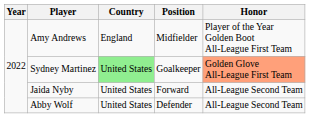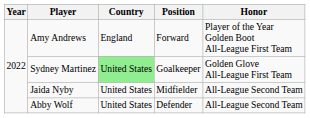 <table class="wikitable">
 <tr>
 <th>Year</th>
 <th>Player</th>
 <th>Country</th>
 <th>Position</th>
 <th>Honor</th>
 </tr>
 <tr>
 <td rowspan=4>2022</td>
 <td>Amy Andrews</td>
 <td> England</td>
-<td>Midfielder</td>
+<td>Forward</td>
 <td>Player of the Year<br>Golden Boot<br>All-League First Team</td>
 </tr>
 <tr>
 <td>Sydney Martinez</td>
 <td style="background: lightgreen;"> United States</td>
 <td>Goalkeeper</td>
-<td style="background: lightsalmon;">Golden Glove<br>All-League First Team</td>
+<td>Golden Glove<br>All-League First Team</td>
 </tr>
 <tr>
 <td>Jaida Nyby</td>
 <td> United States</td>
-<td>Forward</td>
+<td>Midfielder</td>
 <td>All-League Second Team</td>
 </tr>
 <tr>
 <td>Abby Wolf</td>
 <td> United States</td>
 <td>Defender</td>
 <td>All-League Second Team</td>
 </tr>
 </table>
